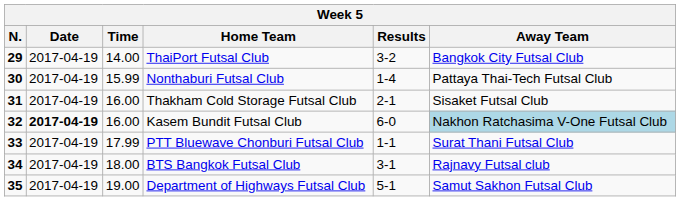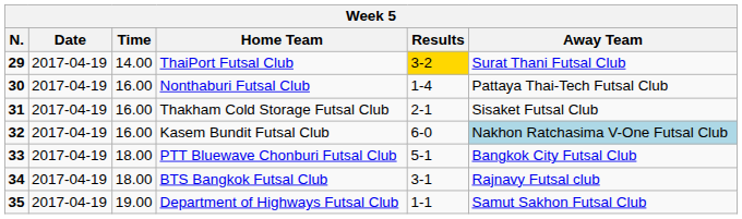 <table class="wikitable mw-collapsible mw-collapsed" style="min-width:50em">
 <tr>
 <th colspan="6">Week 5</th>
 </tr>
 <tr>
 <th>N.</th>
 <th>Date</th>
 <th>Time</th>
 <th>Home Team</th>
 <th>Results</th>
 <th>Away Team</th>
 </tr>
 <tr>
 <td><strong>29</strong></td>
 <td>2017-04-19</td>
 <td>14.00</td>
 <td><a href='#'>ThaiPort Futsal Club</a></td>
-<td>3-2</td>
-<td><a href='#'>Bangkok City Futsal Club</a></td>
+<td style="background: gold;">3-2</td>
+<td><a href='#'>Surat Thani Futsal Club</a></td>
 </tr>
 <tr>
 <td><strong>30</strong></td>
 <td>2017-04-19</td>
-<td>15.99</td>
+<td>16.00</td>
 <td><a href='#'>Nonthaburi Futsal Club</a></td>
 <td>1-4</td>
 <td>Pattaya Thai-Tech Futsal Club</td>
 </tr>
 <tr>
 <td><strong>31</strong></td>
 <td>2017-04-19</td>
 <td>16.00</td>
 <td>Thakham Cold Storage Futsal Club</td>
 <td>2-1</td>
 <td>Sisaket Futsal Club</td>
 </tr>
 <tr>
 <td><strong>32</strong></td>
-<td><strong>2017-04-19</strong></td>
+<td>2017-04-19</td>
 <td>16.00</td>
 <td>Kasem Bundit Futsal Club</td>
 <td>6-0</td>
 <td style="background: lightblue;">Nakhon Ratchasima V-One Futsal Club</td>
 </tr>
 <tr>
 <td><strong>33</strong></td>
 <td>2017-04-19</td>
-<td>17.99</td>
+<td>18.00</td>
 <td><a href='#'>PTT Bluewave Chonburi Futsal Club</a></td>
-<td>1-1</td>
-<td><a href='#'>Surat Thani Futsal Club</a></td>
+<td>5-1</td>
+<td><a href='#'>Bangkok City Futsal Club</a></td>
 </tr>
 <tr>
 <td><strong>34</strong></td>
 <td>2017-04-19</td>
 <td>18.00</td>
 <td><a href='#'>BTS Bangkok Futsal Club</a></td>
 <td>3-1</td>
 <td><a href='#'>Rajnavy Futsal club</a></td>
 </tr>
 <tr>
 <td><strong>35</strong></td>
 <td>2017-04-19</td>
 <td>19.00</td>
 <td><a href='#'>Department of Highways Futsal Club</a></td>
-<td>5-1</td>
+<td>1-1</td>
 <td><a href='#'>Samut Sakhon Futsal Club</a></td>
 </tr>
 </table>
